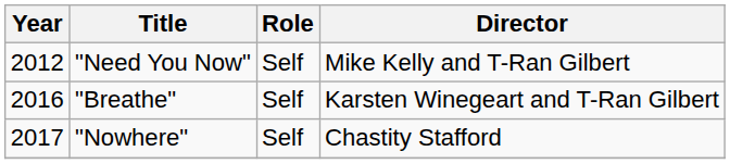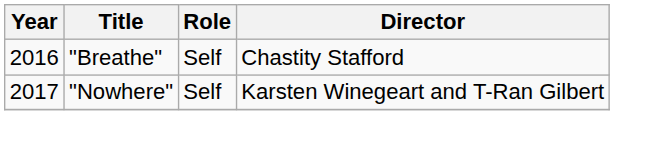 <table class="wikitable sortable">
 <tr>
 <th>Year</th>
 <th>Title</th>
 <th>Role</th>
 <th class="unsortable">Director</th>
 </tr>
 <tr>
-<td>2012</td>
-<td>"Need You Now"</td>
-<td>Self</td>
-<td>Mike Kelly and T-Ran Gilbert</td>
-</tr>
-<tr>
 <td>2016</td>
 <td>"Breathe"</td>
 <td>Self</td>
-<td>Karsten Winegeart and T-Ran Gilbert</td>
+<td>Chastity Stafford</td>
 </tr>
 <tr>
 <td>2017</td>
 <td>"Nowhere"</td>
 <td>Self</td>
-<td>Chastity Stafford</td>
+<td>Karsten Winegeart and T-Ran Gilbert</td>
 </tr>
 <tr>
 </tr>
 </table>
